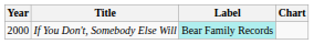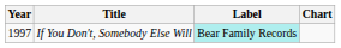 <table class="wikitable">
 <tr>
 <th>Year</th>
 <th>Title</th>
 <th>Label</th>
 <th>Chart</th>
 </tr>
 <tr>
-<td>2000</td>
+<td>1997</td>
 <td><em>If You Don't, Somebody Else Will</em></td>
 <td style="background: paleturquoise;">Bear Family Records</td>
 <td align="center"></td>
 </tr>
 </table>
